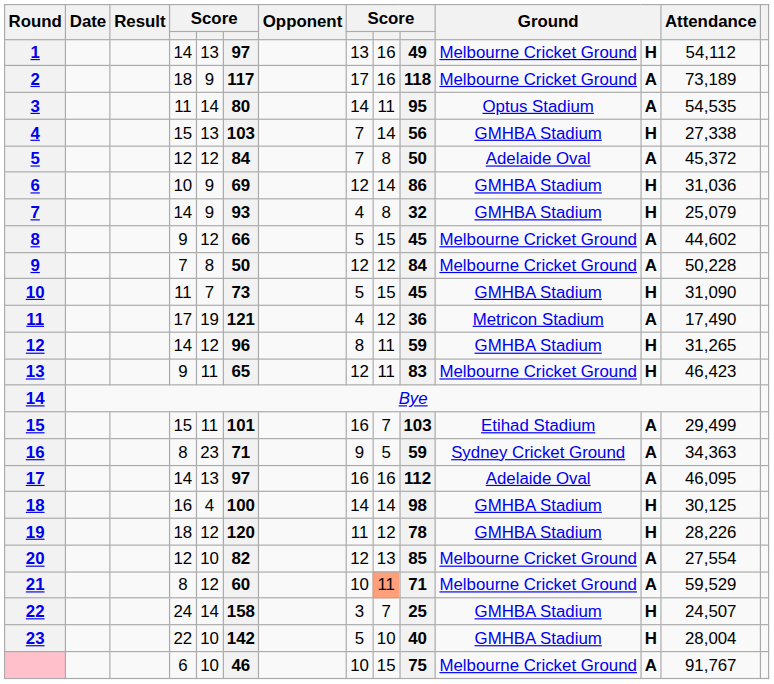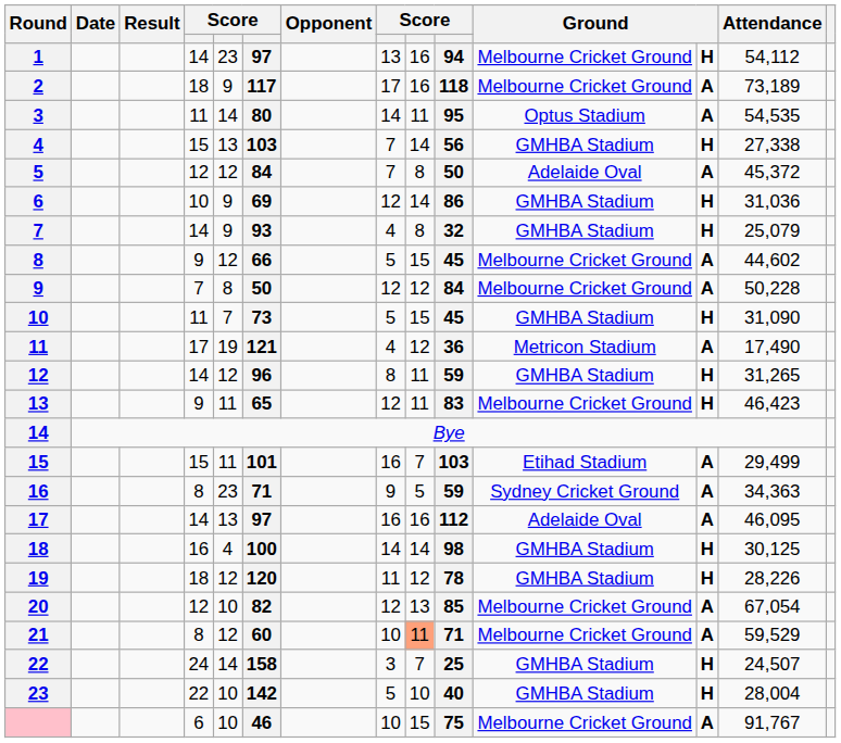 <table class="wikitable plainrowheaders sortable" style="font-size:90%; text-align:center;">
 <tr>
 <th scope="col" rowspan="2">Round</th>
 <th scope="col" rowspan="2">Date</th>
 <th scope="col" rowspan="2">Result</th>
 <th scope="col" colspan="3">Score</th>
 <th scope="col" rowspan="2">Opponent</th>
 <th scope="col" colspan="3">Score</th>
 <th scope="col" rowspan="2" colspan="2">Ground</th>
 <th scope="col" rowspan="2">Attendance</th>
 <th scope="col" rowspan="2"></th>
 </tr>
 <tr>
 <th scope="col"></th>
 <th scope="col"></th>
 <th scope="col"></th>
 <th scope="col"></th>
 <th scope="col"></th>
 <th scope="col"></th>
 </tr>
 <tr>
 <th scope="row" style="text-align:center;"><a href='#'>1</a></th>
 <td></td>
 <td></td>
 <td>14</td>
-<td>13</td>
+<td>23</td>
 <th>97</th>
 <td></td>
 <td>13</td>
 <td>16</td>
-<th>49</th>
+<th>94</th>
 <td><a href='#'>Melbourne Cricket Ground</a></td>
 <td><strong>H</strong></td>
 <td>54,112</td>
 <td></td>
 </tr>
 <tr>
 <th scope="row" style="text-align:center;"><a href='#'>2</a></th>
 <td></td>
 <td></td>
 <td>18</td>
 <td>9</td>
 <th>117</th>
 <td></td>
 <td>17</td>
 <td>16</td>
 <th>118</th>
 <td><a href='#'>Melbourne Cricket Ground</a></td>
 <td><strong>A</strong></td>
 <td>73,189</td>
 <td></td>
 </tr>
 <tr>
 <th scope="row" style="text-align:center;"><a href='#'>3</a></th>
 <td></td>
 <td></td>
 <td>11</td>
 <td>14</td>
 <th>80</th>
 <td></td>
 <td>14</td>
 <td>11</td>
 <th>95</th>
 <td><a href='#'>Optus Stadium</a></td>
 <td><strong>A</strong></td>
 <td>54,535</td>
 <td></td>
 </tr>
 <tr>
 <th scope="row" style="text-align:center;"><a href='#'>4</a></th>
 <td></td>
 <td></td>
 <td>15</td>
 <td>13</td>
 <th>103</th>
 <td></td>
 <td>7</td>
 <td>14</td>
 <th>56</th>
 <td><a href='#'>GMHBA Stadium</a></td>
 <td><strong>H</strong></td>
 <td>27,338</td>
 <td></td>
 </tr>
 <tr>
 <th scope="row" style="text-align:center;"><a href='#'>5</a></th>
 <td></td>
 <td></td>
 <td>12</td>
 <td>12</td>
 <th>84</th>
 <td></td>
 <td>7</td>
 <td>8</td>
 <th>50</th>
 <td><a href='#'>Adelaide Oval</a></td>
 <td><strong>A</strong></td>
 <td>45,372</td>
 <td></td>
 </tr>
 <tr>
 <th scope="row" style="text-align:center;"><a href='#'>6</a></th>
 <td></td>
 <td></td>
 <td>10</td>
 <td>9</td>
 <th>69</th>
 <td></td>
 <td>12</td>
 <td>14</td>
 <th>86</th>
 <td><a href='#'>GMHBA Stadium</a></td>
 <td><strong>H</strong></td>
 <td>31,036</td>
 <td></td>
 </tr>
 <tr>
 <th scope="row" style="text-align:center;"><a href='#'>7</a></th>
 <td></td>
 <td></td>
 <td>14</td>
 <td>9</td>
 <th>93</th>
 <td></td>
 <td>4</td>
 <td>8</td>
 <th>32</th>
 <td><a href='#'>GMHBA Stadium</a></td>
 <td><strong>H</strong></td>
 <td>25,079</td>
 <td></td>
 </tr>
 <tr>
 <th scope="row" style="text-align:center;"><a href='#'>8</a></th>
 <td></td>
 <td></td>
 <td>9</td>
 <td>12</td>
 <th>66</th>
 <td></td>
 <td>5</td>
 <td>15</td>
 <th>45</th>
 <td><a href='#'>Melbourne Cricket Ground</a></td>
 <td><strong>A</strong></td>
 <td>44,602</td>
 <td></td>
 </tr>
 <tr>
 <th scope="row" style="text-align:center;"><a href='#'>9</a></th>
 <td></td>
 <td></td>
 <td>7</td>
 <td>8</td>
 <th>50</th>
 <td></td>
 <td>12</td>
 <td>12</td>
 <th>84</th>
 <td><a href='#'>Melbourne Cricket Ground</a></td>
 <td><strong>A</strong></td>
 <td>50,228</td>
 <td></td>
 </tr>
 <tr>
 <th scope="row" style="text-align:center;"><a href='#'>10</a></th>
 <td></td>
 <td></td>
 <td>11</td>
 <td>7</td>
 <th>73</th>
 <td></td>
 <td>5</td>
 <td>15</td>
 <th>45</th>
 <td><a href='#'>GMHBA Stadium</a></td>
 <td><strong>H</strong></td>
 <td>31,090</td>
 <td></td>
 </tr>
 <tr>
 <th scope="row" style="text-align:center;"><a href='#'>11</a></th>
 <td></td>
 <td></td>
 <td>17</td>
 <td>19</td>
 <th>121</th>
 <td></td>
 <td>4</td>
 <td>12</td>
 <th>36</th>
 <td><a href='#'>Metricon Stadium</a></td>
 <td><strong>A</strong></td>
 <td>17,490</td>
 <td></td>
 </tr>
 <tr>
 <th scope="row" style="text-align:center;"><a href='#'>12</a></th>
 <td></td>
 <td></td>
 <td>14</td>
 <td>12</td>
 <th>96</th>
 <td></td>
 <td>8</td>
 <td>11</td>
 <th>59</th>
 <td><a href='#'>GMHBA Stadium</a></td>
 <td><strong>H</strong></td>
 <td>31,265</td>
 <td></td>
 </tr>
 <tr>
 <th scope="row" style="text-align:center;"><a href='#'>13</a></th>
 <td></td>
 <td></td>
 <td>9</td>
 <td>11</td>
 <th>65</th>
 <td></td>
 <td>12</td>
 <td>11</td>
 <th>83</th>
 <td><a href='#'>Melbourne Cricket Ground</a></td>
 <td><strong>H</strong></td>
 <td>46,423</td>
 <td></td>
 </tr>
 <tr>
 <th scope="row" style="text-align:center;"><a href='#'>14</a></th>
 <td colspan=12><em><a href='#'>Bye</a></em></td>
 <td></td>
 </tr>
 <tr>
 <th scope="row" style="text-align:center;"><a href='#'>15</a></th>
 <td></td>
 <td></td>
 <td>15</td>
 <td>11</td>
 <th>101</th>
 <td></td>
 <td>16</td>
 <td>7</td>
 <th>103</th>
 <td><a href='#'>Etihad Stadium</a></td>
 <td><strong>A</strong></td>
 <td>29,499</td>
 <td></td>
 </tr>
 <tr>
 <th scope="row" style="text-align:center;"><a href='#'>16</a></th>
 <td></td>
 <td></td>
 <td>8</td>
 <td>23</td>
 <th>71</th>
 <td></td>
 <td>9</td>
 <td>5</td>
 <th>59</th>
 <td><a href='#'>Sydney Cricket Ground</a></td>
 <td><strong>A</strong></td>
 <td>34,363</td>
 <td></td>
 </tr>
 <tr>
 <th scope="row" style="text-align:center;"><a href='#'>17</a></th>
 <td></td>
 <td></td>
 <td>14</td>
 <td>13</td>
 <th>97</th>
 <td></td>
 <td>16</td>
 <td>16</td>
 <th>112</th>
 <td><a href='#'>Adelaide Oval</a></td>
 <td><strong>A</strong></td>
 <td>46,095</td>
 <td></td>
 </tr>
 <tr>
 <th scope="row" style="text-align:center;"><a href='#'>18</a></th>
 <td></td>
 <td></td>
 <td>16</td>
 <td>4</td>
 <th>100</th>
 <td></td>
 <td>14</td>
 <td>14</td>
 <th>98</th>
 <td><a href='#'>GMHBA Stadium</a></td>
 <td><strong>H</strong></td>
 <td>30,125</td>
 <td></td>
 </tr>
 <tr>
 <th scope="row" style="text-align:center;"><a href='#'>19</a></th>
 <td></td>
 <td></td>
 <td>18</td>
 <td>12</td>
 <th>120</th>
 <td></td>
 <td>11</td>
 <td>12</td>
 <th>78</th>
 <td><a href='#'>GMHBA Stadium</a></td>
 <td><strong>H</strong></td>
 <td>28,226</td>
 <td></td>
 </tr>
 <tr>
 <th scope="row" style="text-align:center;"><a href='#'>20</a></th>
 <td></td>
 <td></td>
 <td>12</td>
 <td>10</td>
 <th>82</th>
 <td></td>
 <td>12</td>
 <td>13</td>
 <th>85</th>
 <td><a href='#'>Melbourne Cricket Ground</a></td>
 <td><strong>A</strong></td>
-<td>27,554</td>
+<td>67,054</td>
 <td></td>
 </tr>
 <tr>
 <th scope="row" style="text-align:center;"><a href='#'>21</a></th>
 <td></td>
 <td></td>
 <td>8</td>
 <td>12</td>
 <th>60</th>
 <td></td>
 <td>10</td>
 <td style="background: lightsalmon;">11</td>
 <th>71</th>
 <td><a href='#'>Melbourne Cricket Ground</a></td>
 <td><strong>A</strong></td>
 <td>59,529</td>
 <td></td>
 </tr>
 <tr>
 <th scope="row" style="text-align:center;"><a href='#'>22</a></th>
 <td></td>
 <td></td>
 <td>24</td>
 <td>14</td>
 <th>158</th>
 <td></td>
 <td>3</td>
 <td>7</td>
 <th>25</th>
 <td><a href='#'>GMHBA Stadium</a></td>
 <td><strong>H</strong></td>
 <td>24,507</td>
 <td></td>
 </tr>
 <tr>
 <th scope="row" style="text-align:center;"><a href='#'>23</a></th>
 <td></td>
 <td></td>
 <td>22</td>
 <td>10</td>
 <th>142</th>
 <td></td>
 <td>5</td>
 <td>10</td>
 <th>40</th>
 <td><a href='#'>GMHBA Stadium</a></td>
 <td><strong>H</strong></td>
 <td>28,004</td>
 <td></td>
 </tr>
 <tr>
 <th scope="row" style="background:#FFC0CB; text-align:center;"></th>
 <td></td>
 <td></td>
 <td>6</td>
 <td>10</td>
 <th>46</th>
 <td></td>
 <td>10</td>
 <td>15</td>
 <th>75</th>
 <td><a href='#'>Melbourne Cricket Ground</a></td>
 <td><strong>A</strong></td>
 <td>91,767</td>
 <td></td>
 </tr>
 </table>
